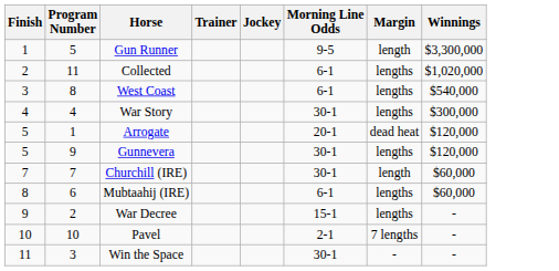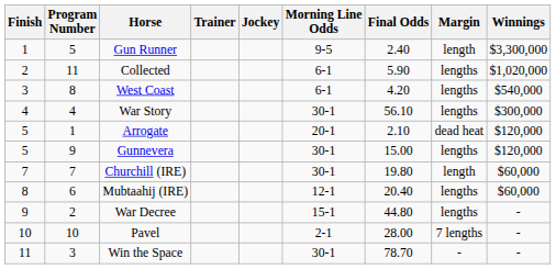 <table class="wikitable sortable" style="text-align:center">
 <tr>
 <th>Finish</th>
 <th>Program<br>Number</th>
 <th>Horse</th>
 <th>Trainer</th>
 <th>Jockey</th>
 <th>Morning Line<br> Odds</th>
+<th>Final Odds</th>
 <th>Margin</th>
 <th>Winnings</th>
 </tr>
 <tr>
 <td>1</td>
 <td>5</td>
 <td><a href='#'>Gun Runner</a></td>
 <td></td>
 <td></td>
 <td>9-5</td>
+<td>2.40</td>
 <td> length</td>
 <td>$3,300,000</td>
 </tr>
 <tr>
 <td>2</td>
 <td>11</td>
 <td>Collected</td>
 <td></td>
 <td></td>
 <td>6-1</td>
+<td>5.90</td>
 <td> lengths</td>
 <td>$1,020,000</td>
 </tr>
 <tr>
 <td>3</td>
 <td>8</td>
 <td><a href='#'>West Coast</a></td>
 <td></td>
 <td></td>
 <td>6-1</td>
+<td>4.20</td>
 <td> lengths</td>
 <td>$540,000</td>
 </tr>
 <tr>
 <td>4</td>
 <td>4</td>
 <td>War Story</td>
 <td></td>
 <td></td>
 <td>30-1</td>
+<td>56.10</td>
 <td> lengths</td>
 <td>$300,000</td>
 </tr>
 <tr>
 <td>5</td>
 <td>1</td>
 <td><a href='#'>Arrogate</a></td>
 <td></td>
 <td></td>
 <td>20-1</td>
+<td>2.10</td>
 <td>dead heat</td>
 <td>$120,000</td>
 </tr>
 <tr>
 <td>5</td>
 <td>9</td>
 <td><a href='#'>Gunnevera</a></td>
 <td></td>
 <td></td>
 <td>30-1</td>
+<td>15.00</td>
 <td> lengths</td>
 <td>$120,000</td>
 </tr>
 <tr>
 <td>7</td>
 <td>7</td>
 <td><a href='#'>Churchill</a> (IRE)</td>
 <td></td>
 <td></td>
 <td>30-1</td>
+<td>19.80</td>
 <td> length</td>
 <td>$60,000</td>
 </tr>
 <tr>
 <td>8</td>
 <td>6</td>
 <td>Mubtaahij (IRE)</td>
 <td></td>
 <td></td>
-<td>6-1</td>
+<td>12-1</td>
+<td>20.40</td>
 <td> lengths</td>
 <td>$60,000</td>
 </tr>
 <tr>
 <td>9</td>
 <td>2</td>
 <td>War Decree</td>
 <td></td>
 <td></td>
 <td>15-1</td>
+<td>44.80</td>
 <td> lengths</td>
 <td>-</td>
 </tr>
 <tr>
 <td>10</td>
 <td>10</td>
 <td>Pavel</td>
 <td></td>
 <td></td>
 <td>2-1</td>
+<td>28.00</td>
 <td>7 lengths</td>
 <td>-</td>
 </tr>
 <tr>
 <td>11</td>
 <td>3</td>
 <td>Win the Space</td>
 <td></td>
 <td></td>
 <td>30-1</td>
+<td>78.70</td>
 <td>-</td>
 <td>-</td>
 </tr>
 </table>
